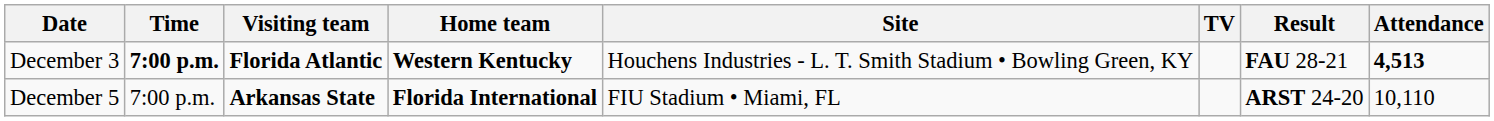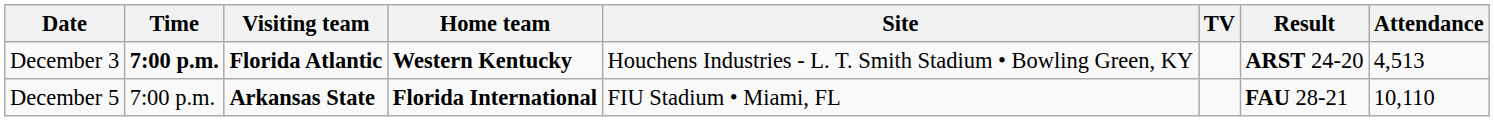 <table class="wikitable" style="font-size:95%;">
 <tr>
 <th>Date</th>
 <th>Time</th>
 <th>Visiting team</th>
 <th>Home team</th>
 <th>Site</th>
 <th>TV</th>
 <th>Result</th>
 <th>Attendance</th>
 </tr>
 <tr bgcolor=>
 <td>December 3</td>
 <td><strong>7:00 p.m.</strong></td>
 <td><strong>Florida Atlantic</strong></td>
 <td><strong>Western Kentucky</strong></td>
 <td>Houchens Industries - L. T. Smith Stadium • Bowling Green, KY</td>
 <td></td>
-<td><strong>FAU</strong> 28-21</td>
-<td><strong>4,513</strong></td>
+<td><strong>ARST</strong> 24-20</td>
+<td>4,513</td>
 </tr>
 <tr bgcolor=>
 <td>December 5</td>
 <td>7:00 p.m.</td>
 <td><strong>Arkansas State</strong></td>
 <td><strong>Florida International</strong></td>
 <td>FIU Stadium • Miami, FL</td>
 <td></td>
-<td><strong>ARST</strong> 24-20</td>
+<td><strong>FAU</strong> 28-21</td>
 <td>10,110</td>
 </tr>
 </table>
